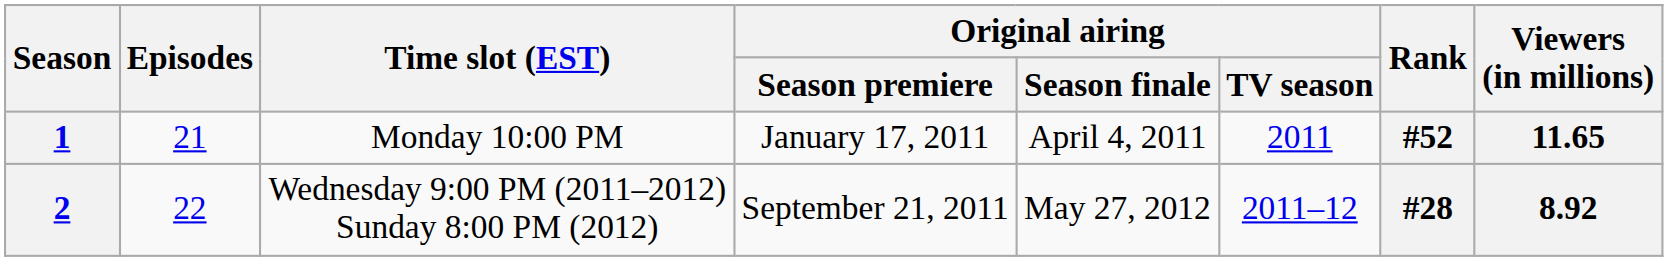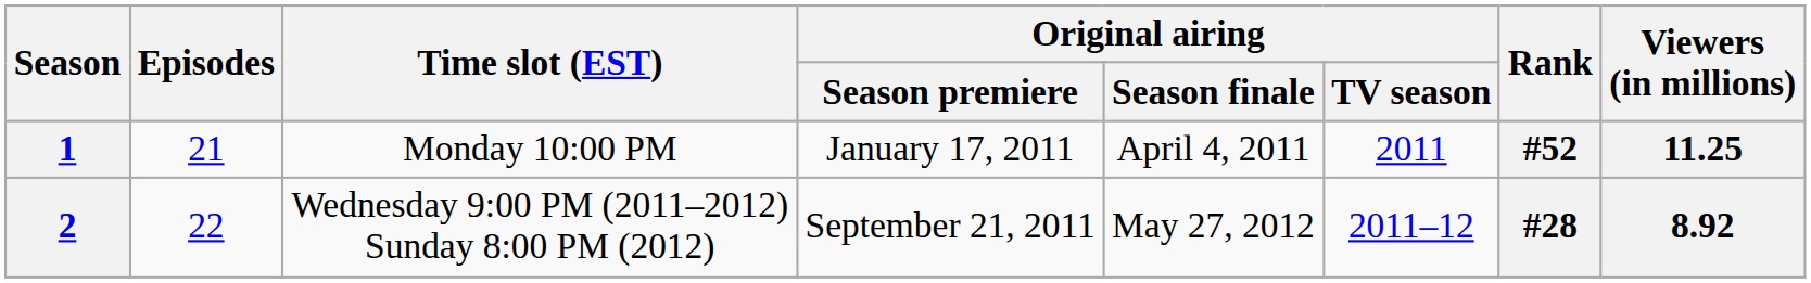 <table style="text-align:center;" class="wikitable">
 <tr>
 <th rowspan="2">Season</th>
 <th rowspan="2">Episodes</th>
 <th rowspan="2">Time slot (<a href='#'>EST</a>)</th>
 <th colspan="3">Original airing</th>
 <th rowspan="2">Rank</th>
 <th rowspan="2">Viewers<br>(in millions)</th>
 </tr>
 <tr>
 <th>Season premiere</th>
 <th>Season finale</th>
 <th>TV season</th>
 </tr>
 <tr>
 <th><strong><a href='#'>1</a></strong></th>
 <td><a href='#'>21</a></td>
 <td>Monday 10:00 PM</td>
 <td>January 17, 2011</td>
 <td>April 4, 2011</td>
 <td><a href='#'>2011</a></td>
 <th style="text-align:center">#52</th>
-<th style="text-align:center"><strong>11.65</strong></th>
+<th style="text-align:center"><strong>11.25</strong></th>
 </tr>
 <tr>
 <th><strong><a href='#'>2</a></strong></th>
 <td><a href='#'>22</a></td>
 <td>Wednesday 9:00 PM (2011–2012)<br>Sunday 8:00 PM (2012)</td>
 <td>September 21, 2011</td>
 <td>May 27, 2012</td>
 <td><a href='#'>2011–12</a></td>
 <th style="text-align:center">#28</th>
 <th style="text-align:center">8.92</th>
 </tr>
 </table>
